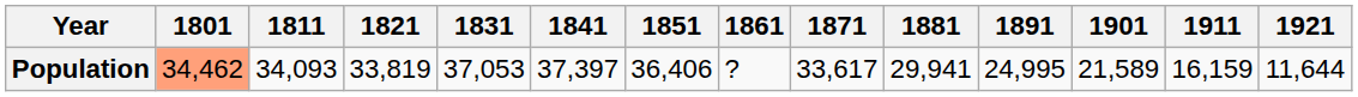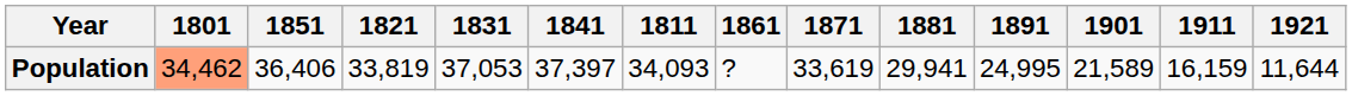 <table class="wikitable">
 <tr>
 <th>Year</th>
 <th>1801</th>
-<th>1811</th>
+<th>1851</th>
 <th>1821</th>
 <th>1831</th>
 <th>1841</th>
-<th>1851</th>
+<th>1811</th>
 <th>1861</th>
 <th>1871</th>
 <th>1881</th>
 <th>1891</th>
 <th>1901</th>
 <th>1911</th>
 <th>1921</th>
 </tr>
 <tr>
 <th>Population</th>
 <td style="background: lightsalmon;">34,462</td>
-<td>34,093</td>
+<td>36,406</td>
 <td>33,819</td>
 <td>37,053</td>
 <td>37,397</td>
-<td>36,406</td>
+<td>34,093</td>
 <td>?</td>
-<td>33,617</td>
+<td>33,619</td>
 <td>29,941</td>
 <td>24,995</td>
 <td>21,589</td>
 <td>16,159</td>
 <td>11,644</td>
 </tr>
 </table>
